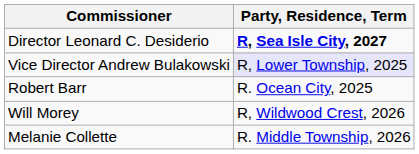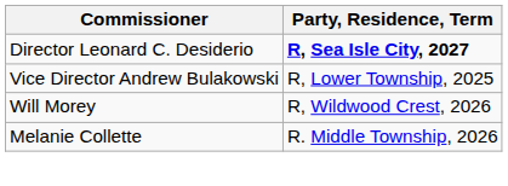 <table class="wikitable sortable">
 <tr>
 <th>Commissioner</th>
 <th>Party, Residence, Term</th>
 </tr>
 <tr>
 <td>Director Leonard C. Desiderio</td>
 <td><strong><a href='#'>R</a>, <a href='#'>Sea Isle City</a>, 2027</strong></td>
 </tr>
 <tr>
 <td>Vice Director Andrew Bulakowski</td>
-<td style="background: lavender;">R, <a href='#'>Lower Township</a>, 2025</td>
-</tr>
-<tr>
-<td>Robert Barr</td>
-<td>R. <a href='#'>Ocean City</a>, 2025</td>
+<td>R, <a href='#'>Lower Township</a>, 2025</td>
 </tr>
 <tr>
 <td>Will Morey</td>
 <td>R, <a href='#'>Wildwood Crest</a>, 2026</td>
 </tr>
 <tr>
 <td>Melanie Collette</td>
 <td>R. <a href='#'>Middle Township</a>, 2026</td>
 </tr>
 </table>
